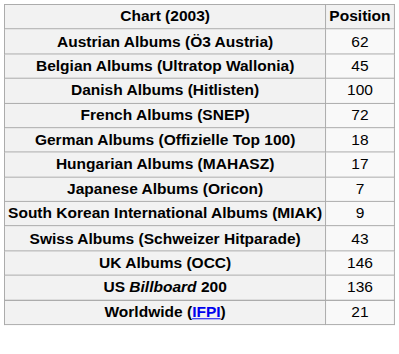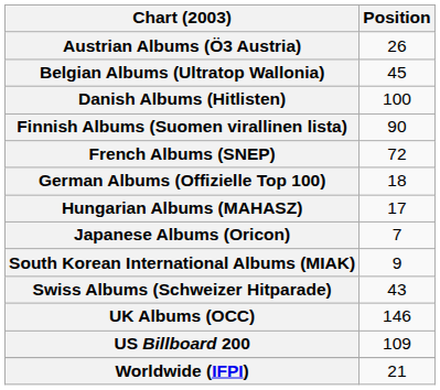 <table class="wikitable sortable plainrowheaders" style="text-align:center;">
 <tr>
 <th>Chart (2003)</th>
 <th>Position</th>
 </tr>
 <tr>
 <th scope="row">Austrian Albums (Ö3 Austria)</th>
-<td style="text-align:center;">62</td>
+<td style="text-align:center;">26</td>
 </tr>
 <tr>
 <th scope="row">Belgian Albums (Ultratop Wallonia)</th>
 <td style="text-align:center;">45</td>
 </tr>
 <tr>
 <th scope="row">Danish Albums (Hitlisten)</th>
 <td>100</td>
+</tr>
+<tr>
+<th scope="row">Finnish Albums (Suomen virallinen lista)</th>
+<td style="text-align:center;">90 </td>
 </tr>
 <tr>
 <th scope="row">French Albums (SNEP)</th>
 <td style="text-align:center;">72</td>
 </tr>
 <tr>
 <th scope="row">German Albums (Offizielle Top 100)</th>
 <td style="text-align:center;">18</td>
 </tr>
 <tr>
 <th scope="row">Hungarian Albums (MAHASZ)</th>
 <td style="text-align:center;">17</td>
 </tr>
 <tr>
 <th scope="row">Japanese Albums (Oricon)</th>
 <td style="text-align:center;">7</td>
 </tr>
 <tr>
 <th scope="row">South Korean International Albums (MIAK)</th>
 <td style="text-align:center;">9</td>
 </tr>
 <tr>
 <th scope="row">Swiss Albums (Schweizer Hitparade)</th>
 <td style="text-align:center;">43</td>
 </tr>
 <tr>
 <th scope="row">UK Albums (OCC)</th>
 <td style="text-align:center;">146</td>
 </tr>
 <tr>
 <th scope="row">US <em>Billboard</em> 200</th>
-<td style="text-align:center;">136</td>
+<td style="text-align:center;">109</td>
 </tr>
 <tr>
 </tr>
 <tr>
 <th scope="row">Worldwide (<a href='#'>IFPI</a>)</th>
 <td style="text-align:center;">21</td>
 </tr>
 </table>
